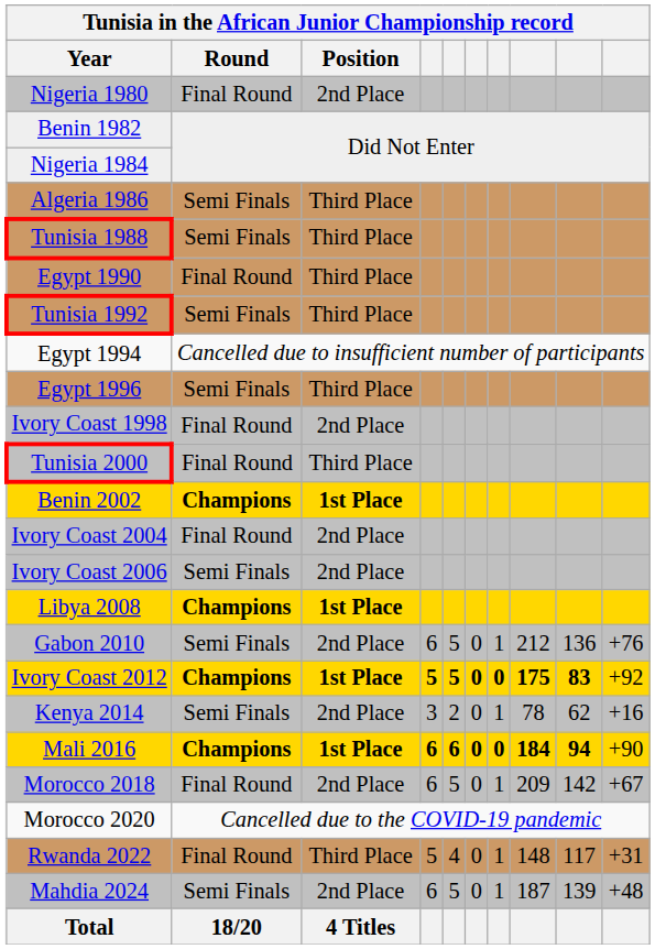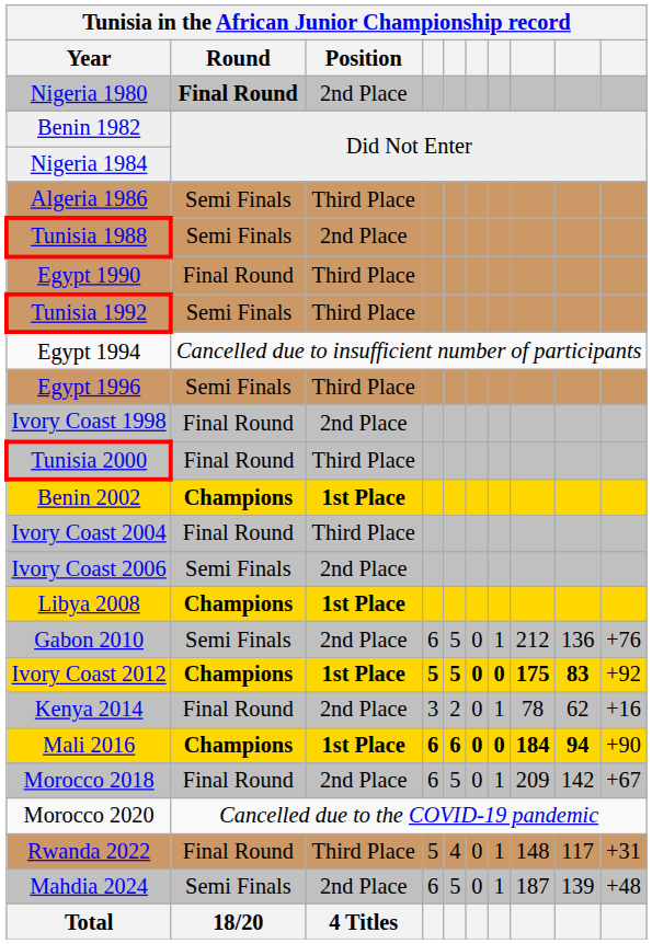 <table class="wikitable" style="text-align: center;">
 <tr>
 <th colspan=10>Tunisia in the <a href='#'>African Junior Championship record</a></th>
 </tr>
 <tr>
 <th>Year</th>
 <th>Round</th>
 <th>Position</th>
 <th></th>
 <th></th>
 <th></th>
 <th></th>
 <th></th>
 <th></th>
 <th></th>
 </tr>
 <tr bgcolor=silver>
 <td> <a href='#'>Nigeria 1980</a></td>
-<td>Final Round</td>
+<td><strong>Final Round</strong></td>
 <td>2nd Place</td>
 <td></td>
 <td></td>
 <td></td>
 <td></td>
 <td></td>
 <td></td>
 <td></td>
 </tr>
 <tr bgcolor="efefef">
 <td> <a href='#'>Benin 1982</a></td>
 <td colspan=9 rowspan=2 align=center>Did Not Enter</td>
 </tr>
 <tr bgcolor="efefef">
 <td> <a href='#'>Nigeria 1984</a></td>
 </tr>
 <tr bgcolor=cc9966>
 <td> <a href='#'>Algeria 1986</a></td>
 <td>Semi Finals</td>
 <td>Third Place</td>
 <td></td>
 <td></td>
 <td></td>
 <td></td>
 <td></td>
 <td></td>
 <td></td>
 </tr>
 <tr bgcolor=cc9966>
 <td style="border: 3px solid red"> <a href='#'>Tunisia 1988</a></td>
 <td>Semi Finals</td>
-<td>Third Place</td>
+<td>2nd Place</td>
 <td></td>
 <td></td>
 <td></td>
 <td></td>
 <td></td>
 <td></td>
 <td></td>
 </tr>
 <tr bgcolor=cc9966>
 <td> <a href='#'>Egypt 1990</a></td>
 <td>Final Round</td>
 <td>Third Place</td>
 <td></td>
 <td></td>
 <td></td>
 <td></td>
 <td></td>
 <td></td>
 <td></td>
 </tr>
 <tr bgcolor=cc9966>
 <td style="border: 3px solid red"> <a href='#'>Tunisia 1992</a></td>
 <td>Semi Finals</td>
 <td>Third Place</td>
 <td></td>
 <td></td>
 <td></td>
 <td></td>
 <td></td>
 <td></td>
 <td></td>
 </tr>
 <tr>
 <td> Egypt 1994</td>
 <td colspan=9 rowspan=1 align=center><em>Cancelled due to insufficient number of participants</em></td>
 </tr>
 <tr bgcolor=cc9966>
 <td> <a href='#'>Egypt 1996</a></td>
 <td>Semi Finals</td>
 <td>Third Place</td>
 <td></td>
 <td></td>
 <td></td>
 <td></td>
 <td></td>
 <td></td>
 <td></td>
 </tr>
 <tr bgcolor=silver>
 <td> <a href='#'>Ivory Coast 1998</a></td>
 <td>Final Round</td>
 <td>2nd Place</td>
 <td></td>
 <td></td>
 <td></td>
 <td></td>
 <td></td>
 <td></td>
 <td></td>
 </tr>
 <tr bgcolor=silver>
 <td style="border: 3px solid red"> <a href='#'>Tunisia 2000</a></td>
 <td>Final Round</td>
 <td>Third Place</td>
 <td></td>
 <td></td>
 <td></td>
 <td></td>
 <td></td>
 <td></td>
 <td></td>
 </tr>
 <tr bgcolor=gold>
 <td> <a href='#'>Benin 2002</a></td>
 <td><strong>Champions</strong></td>
 <td><strong>1st Place</strong></td>
 <td></td>
 <td></td>
 <td></td>
 <td></td>
 <td></td>
 <td></td>
 <td></td>
 </tr>
 <tr bgcolor=silver>
 <td><a href='#'>Ivory Coast 2004</a></td>
 <td>Final Round</td>
-<td>2nd Place</td>
+<td>Third Place</td>
 <td></td>
 <td></td>
 <td></td>
 <td></td>
 <td></td>
 <td></td>
 <td></td>
 </tr>
 <tr bgcolor=silver>
 <td> <a href='#'>Ivory Coast 2006</a></td>
 <td>Semi Finals</td>
 <td>2nd Place</td>
 <td></td>
 <td></td>
 <td></td>
 <td></td>
 <td></td>
 <td></td>
 <td></td>
 </tr>
 <tr bgcolor=gold>
 <td> <a href='#'>Libya 2008</a></td>
 <td><strong>Champions</strong></td>
 <td><strong>1st Place</strong></td>
 <td></td>
 <td></td>
 <td></td>
 <td></td>
 <td></td>
 <td></td>
 <td></td>
 </tr>
 <tr bgcolor=silver>
 <td> <a href='#'>Gabon 2010</a></td>
 <td>Semi Finals</td>
 <td>2nd Place</td>
 <td>6</td>
 <td>5</td>
 <td>0</td>
 <td>1</td>
 <td>212</td>
 <td>136</td>
 <td>+76</td>
 </tr>
 <tr bgcolor=gold>
 <td> <a href='#'>Ivory Coast 2012</a></td>
 <td><strong>Champions</strong></td>
 <td><strong>1st Place</strong></td>
 <td><strong>5</strong></td>
 <td><strong>5</strong></td>
 <td><strong>0</strong></td>
 <td><strong>0</strong></td>
 <td><strong>175</strong></td>
 <td><strong>83</strong></td>
 <td>+92</td>
 </tr>
 <tr bgcolor=silver>
 <td> <a href='#'>Kenya 2014</a></td>
-<td>Semi Finals</td>
+<td>Final Round</td>
 <td>2nd Place</td>
 <td>3</td>
 <td>2</td>
 <td>0</td>
 <td>1</td>
 <td>78</td>
 <td>62</td>
 <td>+16</td>
 </tr>
 <tr bgcolor=gold>
 <td> <a href='#'>Mali 2016</a></td>
 <td><strong>Champions</strong></td>
 <td><strong>1st Place</strong></td>
 <td><strong>6</strong></td>
 <td><strong>6</strong></td>
 <td><strong>0</strong></td>
 <td><strong>0 </strong></td>
 <td><strong>184</strong></td>
 <td><strong>94</strong></td>
 <td>+90</td>
 </tr>
 <tr bgcolor=silver>
 <td> <a href='#'>Morocco 2018</a></td>
 <td>Final Round</td>
 <td>2nd Place</td>
 <td>6</td>
 <td>5</td>
 <td>0</td>
 <td>1</td>
 <td>209</td>
 <td>142</td>
 <td>+67</td>
 </tr>
 <tr>
 <td> Morocco 2020</td>
 <td colspan=9 rowspan=1 align=center><em>Cancelled due to the <a href='#'>COVID-19 pandemic</a></em></td>
 </tr>
 <tr bgcolor=cc9966>
 <td> <a href='#'>Rwanda 2022</a></td>
 <td>Final Round</td>
 <td>Third Place</td>
 <td>5</td>
 <td>4</td>
 <td>0</td>
 <td>1</td>
 <td>148</td>
 <td>117</td>
 <td>+31</td>
 </tr>
 <tr bgcolor=silver>
 <td> <a href='#'>Mahdia 2024</a></td>
 <td>Semi Finals</td>
 <td>2nd Place</td>
 <td>6</td>
 <td>5</td>
 <td>0</td>
 <td>1</td>
 <td>187</td>
 <td>139</td>
 <td>+48</td>
 </tr>
 <tr>
 <th>Total</th>
 <th>18/20</th>
 <th>4 Titles</th>
 <th></th>
 <th></th>
 <th></th>
 <th></th>
 <th></th>
 <th></th>
 <th></th>
 </tr>
 </table>
